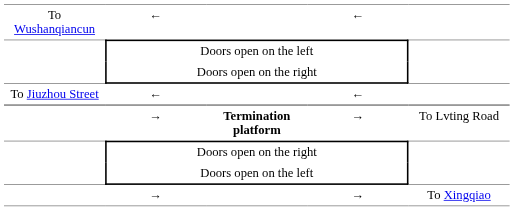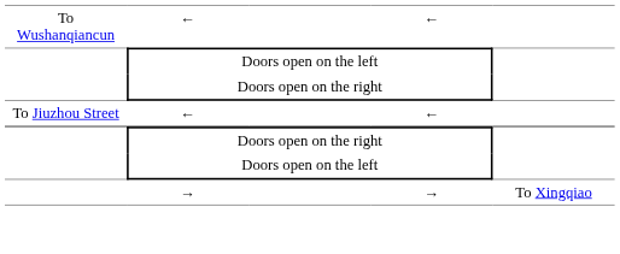 <table table border=0 cellspacing=0 cellpadding=4>
 <tr>
 <td style="border-top:solid 1px gray;" width=120 valign=top align=center>To  <a href='#'>Wushanqiancun</a></td>
 <td style="border-top:solid 1px gray;" width=120 valign=top align=center>←</td>
 <th style="border-top:solid 1px gray;" width=120 valign=top align=center></th>
 <td style="border-top:solid 1px gray;" width=120 valign=top align=center>←</td>
 <td style="border-top:solid 1px gray;" width=120 valign=top align=center></td>
 </tr>
 <tr>
 <td style="border-top:solid 1px gray;" width=120 valign=top align=center></td>
 <td style="border-top:solid 2px black;border-right:solid 2px black;border-left:solid 2px black;text-align: center;" colspan=3>Doors open on the left</td>
 <td style="border-top:solid 1px gray;" width=120 valign=top align=center></td>
 </tr>
 <tr>
 <td style="border-bottom:solid 1px gray;" width=120 valign=top align=center></td>
 <td style="border-right:solid 2px black;border-left:solid 2px black;border-bottom:solid 2px black;text-align: center;" colspan=3>Doors open on the right</td>
 <td style="border-bottom:solid 1px gray;" width=120 valign=top align=center></td>
 </tr>
 <tr>
 <td style="border-bottom:solid 1px gray;" valign=top align=center>To  <a href='#'>Jiuzhou Street</a></td>
 <td style="border-bottom:solid 1px gray;" width=120 valign=top align=center>←</td>
 <th style="border-bottom:solid 1px gray;" colspan=1 valign=top align=center></th>
 <td style="border-bottom:solid 1px gray;" width=120 valign=top align=center>←</td>
 <td style="border-bottom:solid 1px gray;"  valign=top align=center></td>
 </tr>
 <tr>
 <td style="border-top:solid 1px gray;" width=120 valign=top align=center></td>
-<td style="border-top:solid 1px gray;" width=120 valign=top align=center>→</td>
-<th style="border-top:solid 1px gray;" width=120 valign=top align=center>Termination platform</th>
-<td style="border-top:solid 1px gray;" width=120 valign=top align=center>→</td>
-<td style="border-top:solid 1px gray;" width=120 valign=top align=center>To  Lvting Road</td>
-</tr>
-<tr>
-<td style="border-top:solid 1px gray;" width=120 valign=top align=center></td>
 <td style="border-top:solid 2px black;border-right:solid 2px black;border-left:solid 2px black;text-align: center;" colspan=3>Doors open on the right</td>
 <td style="border-top:solid 1px gray;" width=120 valign=top align=center></td>
 </tr>
 <tr>
 <td style="border-bottom:solid 1px gray;" width=120 valign=top align=center></td>
 <td style="border-right:solid 2px black;border-left:solid 2px black;border-bottom:solid 2px black;text-align: center;" colspan=3>Doors open on the left</td>
 <td style="border-bottom:solid 1px gray;" width=120 valign=top align=center></td>
 </tr>
 <tr>
 <td style="border-bottom:solid 1px gray;" valign=top align=center></td>
 <td style="border-bottom:solid 1px gray;" width=120 valign=top align=center>→</td>
 <th style="border-bottom:solid 1px gray;" colspan=1 valign=top align=center></th>
 <td style="border-bottom:solid 1px gray;" width=120 valign=top align=center>→</td>
 <td style="border-bottom:solid 1px gray;"  valign=top align=center>To  <a href='#'>Xingqiao</a></td>
 </tr>
 </table>
